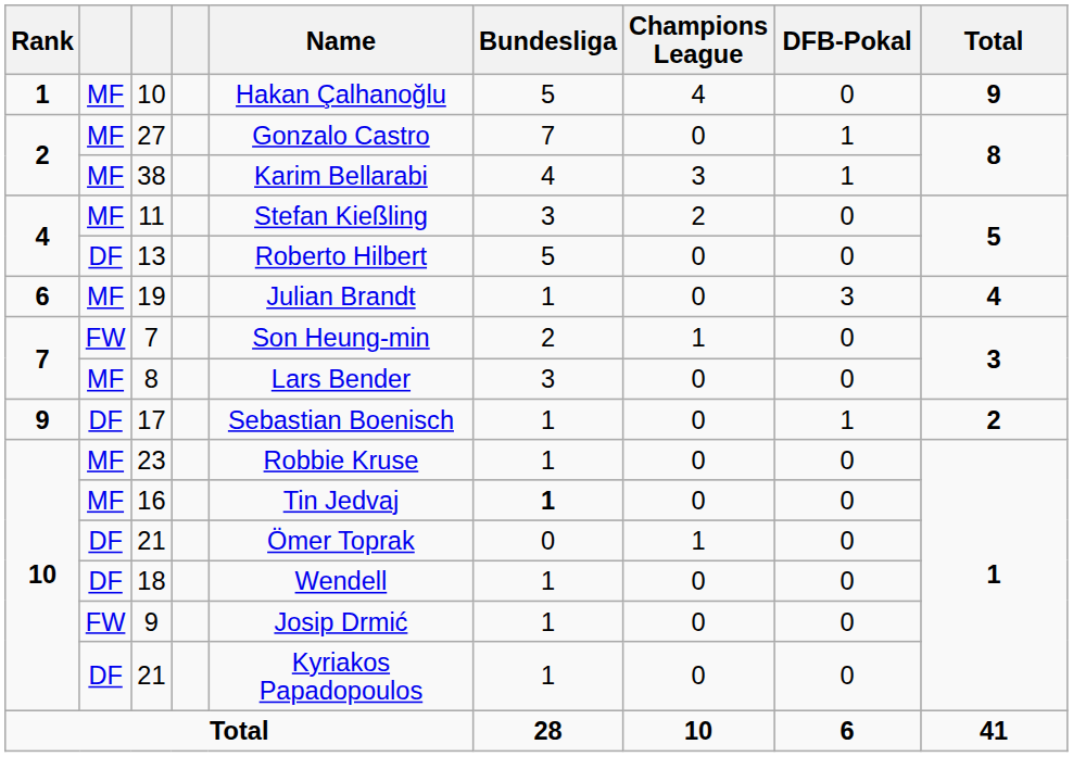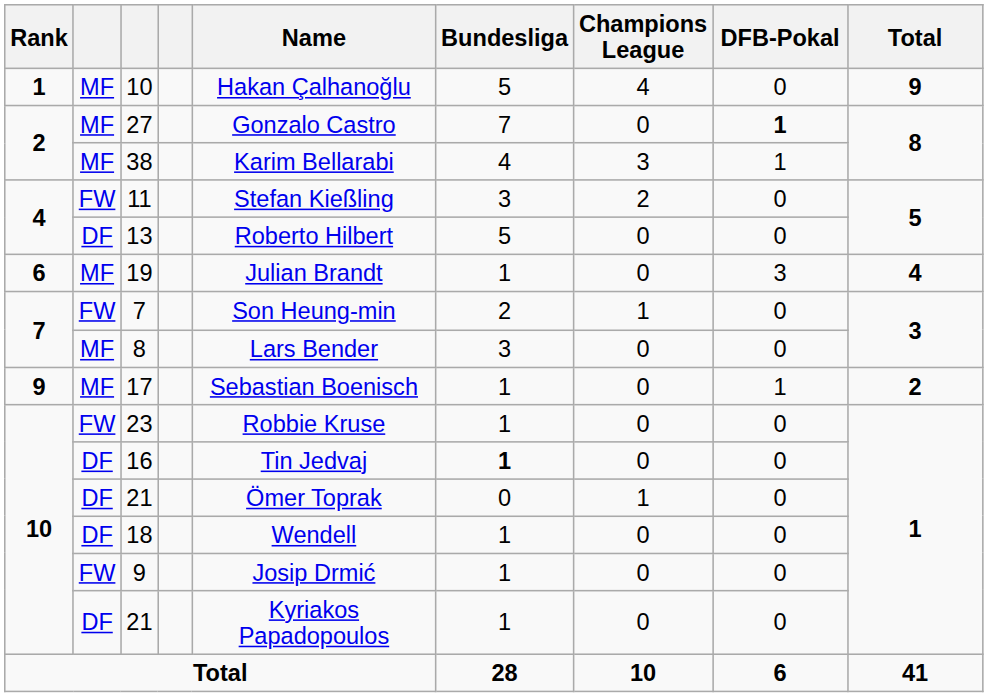 <table class="wikitable sortable" style="font-size: 95%; text-align: center;">
 <tr>
 <th width=15>Rank</th>
 <th width=15></th>
 <th width=15></th>
 <th width=15></th>
 <th width=150>Name</th>
 <th width=80>Bundesliga</th>
 <th width=80>Champions League</th>
 <th width=80>DFB-Pokal</th>
 <th width=80>Total</th>
 </tr>
 <tr>
 <td><strong>1</strong></td>
 <td><a href='#'>MF</a></td>
 <td>10</td>
 <td></td>
 <td><a href='#'>Hakan Çalhanoğlu</a></td>
 <td>5</td>
 <td>4</td>
 <td>0</td>
 <td><strong>9</strong></td>
 </tr>
 <tr>
 <td rowspan=2><strong>2</strong></td>
 <td><a href='#'>MF</a></td>
 <td>27</td>
 <td></td>
 <td><a href='#'>Gonzalo Castro</a></td>
 <td>7</td>
 <td>0</td>
-<td>1</td>
+<td><strong>1</strong></td>
 <td rowspan=2><strong>8</strong></td>
 </tr>
 <tr>
 <td><a href='#'>MF</a></td>
 <td>38</td>
 <td></td>
 <td><a href='#'>Karim Bellarabi</a></td>
 <td>4</td>
 <td>3</td>
 <td>1</td>
 </tr>
 <tr>
 <td rowspan=2><strong>4</strong></td>
-<td><a href='#'>MF</a></td>
+<td><a href='#'>FW</a></td>
 <td>11</td>
 <td></td>
 <td><a href='#'>Stefan Kießling</a></td>
 <td>3</td>
 <td>2</td>
 <td>0</td>
 <td rowspan=2><strong>5</strong></td>
 </tr>
 <tr>
 <td><a href='#'>DF</a></td>
 <td>13</td>
 <td></td>
 <td><a href='#'>Roberto Hilbert</a></td>
 <td>5</td>
 <td>0</td>
 <td>0</td>
 </tr>
 <tr>
 <td><strong>6</strong></td>
 <td><a href='#'>MF</a></td>
 <td>19</td>
 <td></td>
 <td><a href='#'>Julian Brandt</a></td>
 <td>1</td>
 <td>0</td>
 <td>3</td>
 <td><strong>4</strong></td>
 </tr>
 <tr>
 <td rowspan=2><strong>7</strong></td>
 <td><a href='#'>FW</a></td>
 <td>7</td>
 <td></td>
 <td><a href='#'>Son Heung-min</a></td>
 <td>2</td>
 <td>1</td>
 <td>0</td>
 <td rowspan=2><strong>3</strong></td>
 </tr>
 <tr>
 <td><a href='#'>MF</a></td>
 <td>8</td>
 <td></td>
 <td><a href='#'>Lars Bender</a></td>
 <td>3</td>
 <td>0</td>
 <td>0</td>
 </tr>
 <tr>
 <td><strong>9</strong></td>
-<td><a href='#'>DF</a></td>
+<td><a href='#'>MF</a></td>
 <td>17</td>
 <td></td>
 <td><a href='#'>Sebastian Boenisch</a></td>
 <td>1</td>
 <td>0</td>
 <td>1</td>
 <td><strong>2</strong></td>
 </tr>
 <tr>
 <td rowspan=6><strong>10</strong></td>
-<td><a href='#'>MF</a></td>
+<td><a href='#'>FW</a></td>
 <td>23</td>
 <td></td>
 <td><a href='#'>Robbie Kruse</a></td>
 <td>1</td>
 <td>0</td>
 <td>0</td>
 <td rowspan=6><strong>1</strong></td>
 </tr>
 <tr>
-<td><a href='#'>MF</a></td>
+<td><a href='#'>DF</a></td>
 <td>16</td>
 <td></td>
 <td><a href='#'>Tin Jedvaj</a></td>
 <td><strong>1</strong></td>
 <td>0</td>
 <td>0</td>
 </tr>
 <tr>
 <td><a href='#'>DF</a></td>
 <td>21</td>
 <td></td>
 <td><a href='#'>Ömer Toprak</a></td>
 <td>0</td>
 <td>1</td>
 <td>0</td>
 </tr>
 <tr>
 <td><a href='#'>DF</a></td>
 <td>18</td>
 <td></td>
 <td><a href='#'>Wendell</a></td>
 <td>1</td>
 <td>0</td>
 <td>0</td>
 </tr>
 <tr>
 <td><a href='#'>FW</a></td>
 <td>9</td>
 <td></td>
 <td><a href='#'>Josip Drmić</a></td>
 <td>1</td>
 <td>0</td>
 <td>0</td>
 </tr>
 <tr>
 <td><a href='#'>DF</a></td>
 <td>21</td>
 <td></td>
 <td><a href='#'>Kyriakos Papadopoulos</a></td>
 <td>1</td>
 <td>0</td>
 <td>0</td>
 </tr>
 <tr>
 <td colspan=5><strong>Total</strong></td>
 <td><strong>28</strong></td>
 <td><strong>10</strong></td>
 <td><strong>6</strong></td>
 <td><strong>41</strong></td>
 </tr>
 </table>
